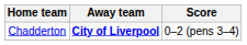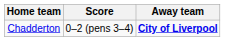 <table class="wikitable" style="text-align: center">
 <tr>
 <th>Home team</th>
+<th>Score</th>
 <th>Away team</th>
-<th>Score</th>
 </tr>
 <tr>
 <td><a href='#'>Chadderton</a></td>
+<td>0–2 (pens 3–4)</td>
 <td><strong><a href='#'>City of Liverpool</a></strong></td>
-<td>0–2 (pens 3–4)</td>
 </tr>
 </table>
